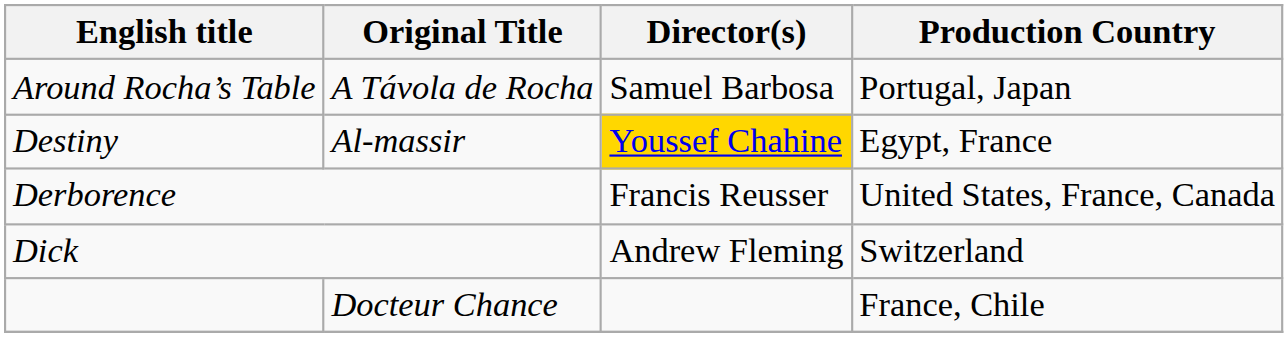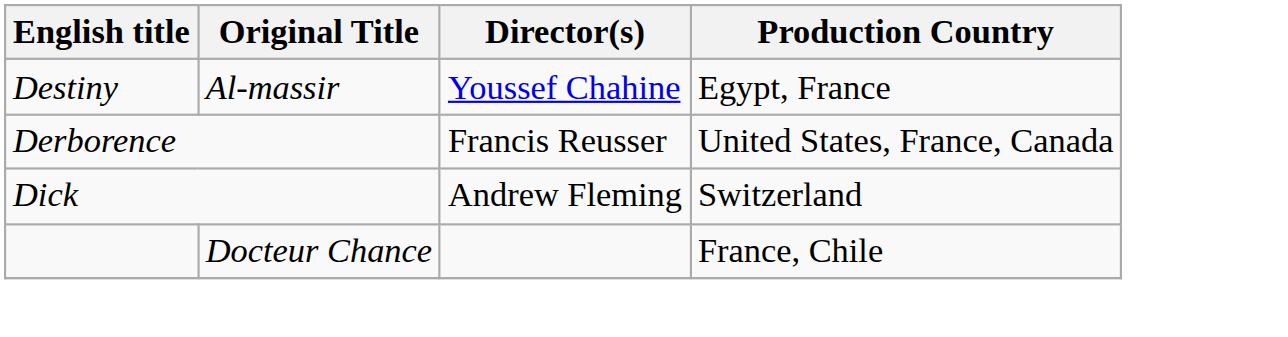 <table class="wikitable sortable">
 <tr>
 <th>English title</th>
 <th>Original Title</th>
 <th>Director(s)</th>
 <th>Production Country</th>
 </tr>
 <tr>
-<td><em>Around Rocha’s Table</em></td>
-<td><em>A Távola de Rocha</em></td>
-<td>Samuel Barbosa</td>
-<td>Portugal, Japan</td>
-</tr>
-<tr>
 <td><em>Destiny</em></td>
 <td><em>Al-massir</em></td>
-<td style="background: gold;"><a href='#'>Youssef Chahine</a></td>
+<td><a href='#'>Youssef Chahine</a></td>
 <td>Egypt, France</td>
 </tr>
 <tr>
 <td colspan="2"><em>Derborence</em></td>
 <td>Francis Reusser</td>
 <td>United States, France, Canada</td>
 </tr>
 <tr>
 <td colspan="2"><em>Dick</em></td>
 <td>Andrew Fleming</td>
 <td>Switzerland</td>
 </tr>
 <tr>
 <td></td>
 <td><em>Docteur Chance</em></td>
 <td></td>
 <td>France, Chile</td>
 </tr>
 <tr>
 </tr>
 </table>
